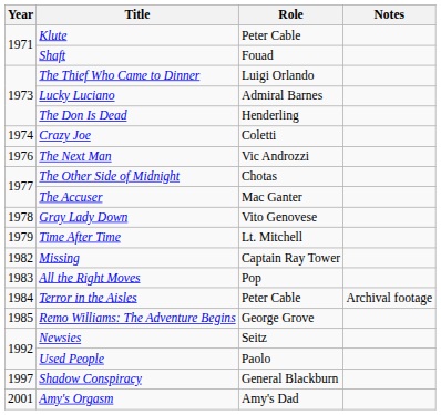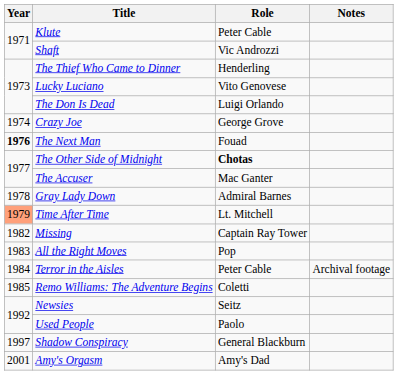 <table class="wikitable sortable">
 <tr>
 <th>Year</th>
 <th>Title</th>
 <th>Role</th>
 <th class = "unsortable">Notes</th>
 </tr>
 <tr>
 <td rowspan=2>1971</td>
 <td><em><a href='#'>Klute</a></em></td>
 <td>Peter Cable</td>
 <td></td>
 </tr>
 <tr>
 <td><em><a href='#'>Shaft</a></em></td>
-<td>Fouad</td>
+<td>Vic Androzzi</td>
 <td></td>
 </tr>
 <tr>
 <td rowspan=3>1973</td>
 <td><em><a href='#'>The Thief Who Came to Dinner</a></em></td>
-<td>Luigi Orlando</td>
+<td>Henderling</td>
 <td></td>
 </tr>
 <tr>
 <td><em><a href='#'>Lucky Luciano</a></em></td>
-<td>Admiral Barnes</td>
+<td>Vito Genovese</td>
 <td></td>
 </tr>
 <tr>
 <td><em><a href='#'>The Don Is Dead</a></em></td>
-<td>Henderling</td>
+<td>Luigi Orlando</td>
 <td></td>
 </tr>
 <tr>
 <td>1974</td>
 <td><em><a href='#'>Crazy Joe</a></em></td>
-<td>Coletti</td>
+<td>George Grove</td>
 <td></td>
 </tr>
 <tr>
-<td>1976</td>
+<td><strong>1976</strong></td>
 <td><em><a href='#'>The Next Man</a></em></td>
-<td>Vic Androzzi</td>
+<td>Fouad</td>
 <td></td>
 </tr>
 <tr>
 <td rowspan=2>1977</td>
 <td><em><a href='#'>The Other Side of Midnight</a></em></td>
-<td>Chotas</td>
+<td><strong>Chotas</strong></td>
 <td></td>
 </tr>
 <tr>
 <td><em><a href='#'>The Accuser</a></em></td>
 <td>Mac Ganter</td>
 <td></td>
 </tr>
 <tr>
 <td>1978</td>
 <td><em><a href='#'>Gray Lady Down</a></em></td>
-<td>Vito Genovese</td>
+<td>Admiral Barnes</td>
 <td></td>
 </tr>
 <tr>
-<td>1979</td>
+<td style="background: lightsalmon;">1979</td>
 <td><em><a href='#'>Time After Time</a></em></td>
 <td>Lt. Mitchell</td>
 <td></td>
 </tr>
 <tr>
 <td>1982</td>
 <td><em><a href='#'>Missing</a></em></td>
 <td>Captain Ray Tower</td>
 <td></td>
 </tr>
 <tr>
 <td>1983</td>
 <td><em><a href='#'>All the Right Moves</a></em></td>
 <td>Pop</td>
 <td></td>
 </tr>
 <tr>
 <td>1984</td>
 <td><em><a href='#'>Terror in the Aisles</a></em></td>
 <td>Peter Cable</td>
 <td>Archival footage</td>
 </tr>
 <tr>
 <td>1985</td>
 <td><em><a href='#'>Remo Williams: The Adventure Begins</a></em></td>
-<td>George Grove</td>
+<td>Coletti</td>
 <td></td>
 </tr>
 <tr>
 <td rowspan=2>1992</td>
 <td><em><a href='#'>Newsies</a></em></td>
 <td>Seitz</td>
 <td></td>
 </tr>
 <tr>
 <td><em><a href='#'>Used People</a></em></td>
 <td>Paolo</td>
 <td></td>
 </tr>
 <tr>
 <td>1997</td>
 <td><em><a href='#'>Shadow Conspiracy</a></em></td>
 <td>General Blackburn</td>
 <td></td>
 </tr>
 <tr>
 <td>2001</td>
 <td><em><a href='#'>Amy's Orgasm</a></em></td>
 <td>Amy's Dad</td>
 <td></td>
 </tr>
 </table>
